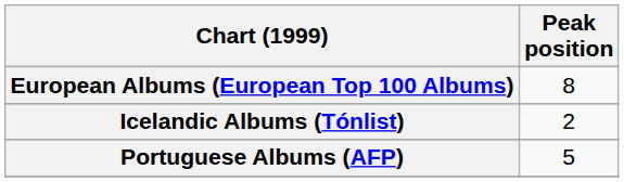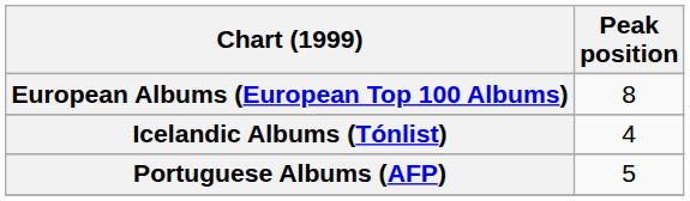 <table class="wikitable sortable plainrowheaders" style="text-align:center">
 <tr>
 <th>Chart (1999)</th>
 <th>Peak<br>position</th>
 </tr>
 <tr>
 </tr>
 <tr>
 </tr>
 <tr>
 </tr>
 <tr>
 </tr>
 <tr>
 </tr>
 <tr>
 </tr>
 <tr>
 <th scope="row">European Albums (<a href='#'>European Top 100 Albums</a>)</th>
 <td>8</td>
 </tr>
 <tr>
 </tr>
 <tr>
 </tr>
 <tr>
 </tr>
 <tr>
 </tr>
 <tr>
 </tr>
 <tr>
 <th scope="row">Icelandic Albums (<a href='#'>Tónlist</a>)</th>
-<td align="center">2</td>
+<td align="center">4</td>
 </tr>
 <tr>
 </tr>
 <tr>
 </tr>
 <tr>
 </tr>
 <tr>
 </tr>
 <tr>
 <th scope="row">Portuguese Albums (<a href='#'>AFP</a>)</th>
 <td align="center">5</td>
 </tr>
 <tr>
 </tr>
 <tr>
 </tr>
 <tr>
 </tr>
 <tr>
 </tr>
 <tr>
 </tr>
 <tr>
 </tr>
 <tr>
 </tr>
 </table>
